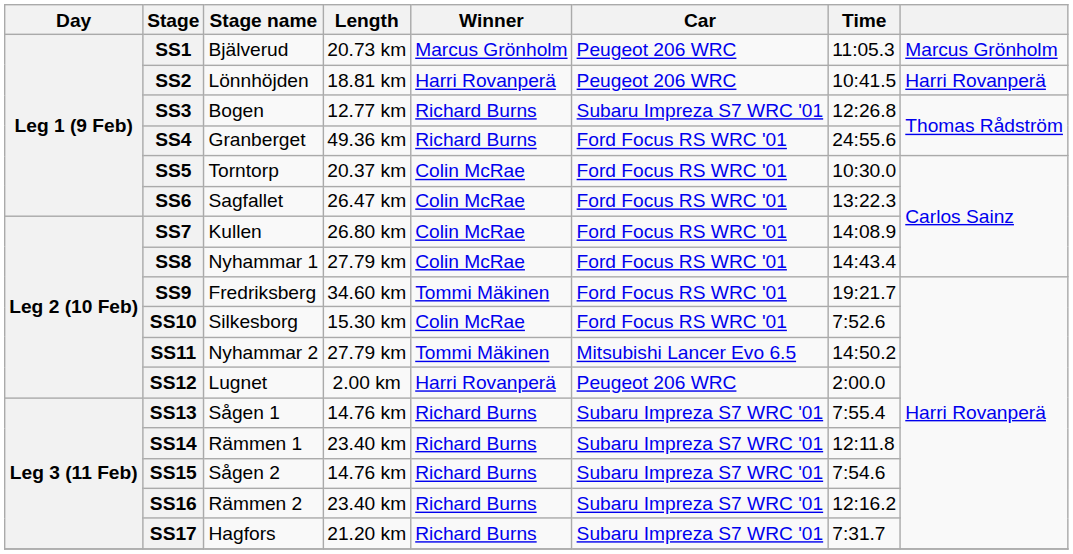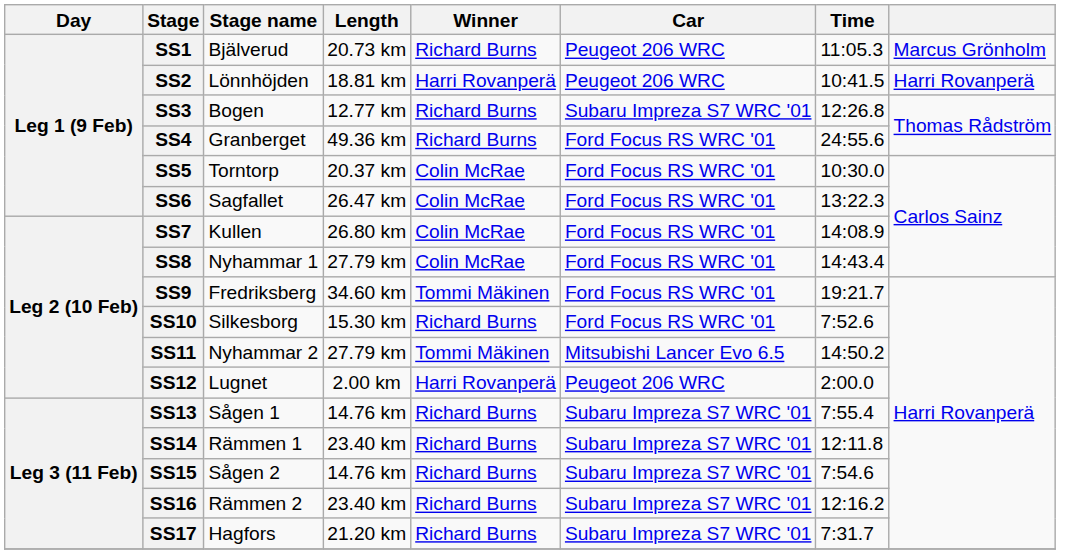 <table class="wikitable" style="font-size: 85%;">
 <tr>
 <th>Day</th>
 <th>Stage</th>
 <th>Stage name</th>
 <th>Length</th>
 <th>Winner</th>
 <th>Car</th>
 <th>Time</th>
 <th></th>
 </tr>
 <tr>
 <th rowspan="6">Leg 1 (9 Feb)</th>
 <th>SS1</th>
 <td>Bjälverud</td>
 <td align="center">20.73 km</td>
-<td> <a href='#'>Marcus Grönholm</a></td>
+<td> <a href='#'>Richard Burns</a></td>
 <td><a href='#'>Peugeot 206 WRC</a></td>
 <td>11:05.3</td>
 <td rowspan="1"> <a href='#'>Marcus Grönholm</a></td>
 </tr>
 <tr>
 <th>SS2</th>
 <td>Lönnhöjden</td>
 <td align="center">18.81 km</td>
 <td> <a href='#'>Harri Rovanperä</a></td>
 <td><a href='#'>Peugeot 206 WRC</a></td>
 <td>10:41.5</td>
 <td rowspan="1"> <a href='#'>Harri Rovanperä</a></td>
 </tr>
 <tr>
 <th>SS3</th>
 <td>Bogen</td>
 <td align="center">12.77 km</td>
 <td> <a href='#'>Richard Burns</a></td>
 <td><a href='#'>Subaru Impreza S7 WRC '01</a></td>
 <td>12:26.8</td>
 <td rowspan="2"> <a href='#'>Thomas Rådström</a></td>
 </tr>
 <tr>
 <th>SS4</th>
 <td>Granberget</td>
 <td align="center">49.36 km</td>
 <td> <a href='#'>Richard Burns</a></td>
 <td><a href='#'>Ford Focus RS WRC '01</a></td>
 <td>24:55.6</td>
 </tr>
 <tr>
 <th>SS5</th>
 <td>Torntorp</td>
 <td align="center">20.37 km</td>
 <td> <a href='#'>Colin McRae</a></td>
 <td><a href='#'>Ford Focus RS WRC '01</a></td>
 <td>10:30.0</td>
 <td rowspan="4"> <a href='#'>Carlos Sainz</a></td>
 </tr>
 <tr>
 <th>SS6</th>
 <td>Sagfallet</td>
 <td align="center">26.47 km</td>
 <td> <a href='#'>Colin McRae</a></td>
 <td><a href='#'>Ford Focus RS WRC '01</a></td>
 <td>13:22.3</td>
 </tr>
 <tr>
 <th rowspan="6">Leg 2 (10 Feb)</th>
 <th>SS7</th>
 <td>Kullen</td>
 <td align="center">26.80 km</td>
 <td> <a href='#'>Colin McRae</a></td>
 <td><a href='#'>Ford Focus RS WRC '01</a></td>
 <td>14:08.9</td>
 </tr>
 <tr>
 <th>SS8</th>
 <td>Nyhammar 1</td>
 <td align="center">27.79 km</td>
 <td> <a href='#'>Colin McRae</a></td>
 <td><a href='#'>Ford Focus RS WRC '01</a></td>
 <td>14:43.4</td>
 </tr>
 <tr>
 <th>SS9</th>
 <td>Fredriksberg</td>
 <td align="center">34.60 km</td>
 <td> <a href='#'>Tommi Mäkinen</a></td>
 <td><a href='#'>Ford Focus RS WRC '01</a></td>
 <td>19:21.7</td>
 <td rowspan="9"> <a href='#'>Harri Rovanperä</a></td>
 </tr>
 <tr>
 <th>SS10</th>
 <td>Silkesborg</td>
 <td align="center">15.30 km</td>
-<td> <a href='#'>Colin McRae</a></td>
+<td> <a href='#'>Richard Burns</a></td>
 <td><a href='#'>Ford Focus RS WRC '01</a></td>
 <td>7:52.6</td>
 </tr>
 <tr>
 <th>SS11</th>
 <td>Nyhammar 2</td>
 <td align="center">27.79 km</td>
 <td> <a href='#'>Tommi Mäkinen</a></td>
 <td><a href='#'>Mitsubishi Lancer Evo 6.5</a></td>
 <td>14:50.2</td>
 </tr>
 <tr>
 <th>SS12</th>
 <td>Lugnet</td>
 <td align="center">2.00 km</td>
 <td> <a href='#'>Harri Rovanperä</a></td>
 <td><a href='#'>Peugeot 206 WRC</a></td>
 <td>2:00.0</td>
 </tr>
 <tr>
 <th rowspan="5">Leg 3 (11 Feb)</th>
 <th>SS13</th>
 <td>Sågen 1</td>
 <td align="center">14.76 km</td>
 <td> <a href='#'>Richard Burns</a></td>
 <td><a href='#'>Subaru Impreza S7 WRC '01</a></td>
 <td>7:55.4</td>
 </tr>
 <tr>
 <th>SS14</th>
 <td>Rämmen 1</td>
 <td align="center">23.40 km</td>
 <td> <a href='#'>Richard Burns</a></td>
 <td><a href='#'>Subaru Impreza S7 WRC '01</a></td>
 <td>12:11.8</td>
 </tr>
 <tr>
 <th>SS15</th>
 <td>Sågen 2</td>
 <td align="center">14.76 km</td>
 <td> <a href='#'>Richard Burns</a></td>
 <td><a href='#'>Subaru Impreza S7 WRC '01</a></td>
 <td>7:54.6</td>
 </tr>
 <tr>
 <th>SS16</th>
 <td>Rämmen 2</td>
 <td align="center">23.40 km</td>
 <td> <a href='#'>Richard Burns</a></td>
 <td><a href='#'>Subaru Impreza S7 WRC '01</a></td>
 <td>12:16.2</td>
 </tr>
 <tr>
 <th>SS17</th>
 <td>Hagfors</td>
 <td align="center">21.20 km</td>
 <td> <a href='#'>Richard Burns</a></td>
 <td><a href='#'>Subaru Impreza S7 WRC '01</a></td>
 <td>7:31.7</td>
 </tr>
 <tr>
 </tr>
 </table>
